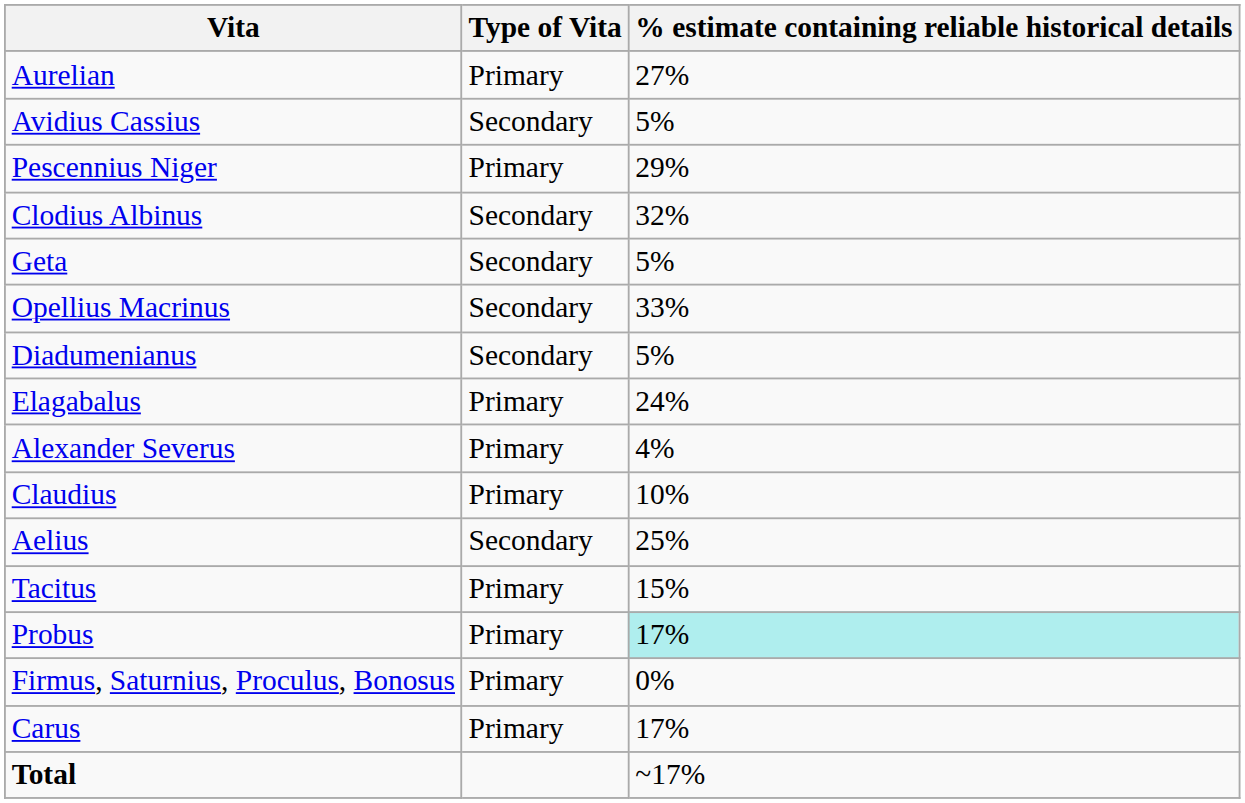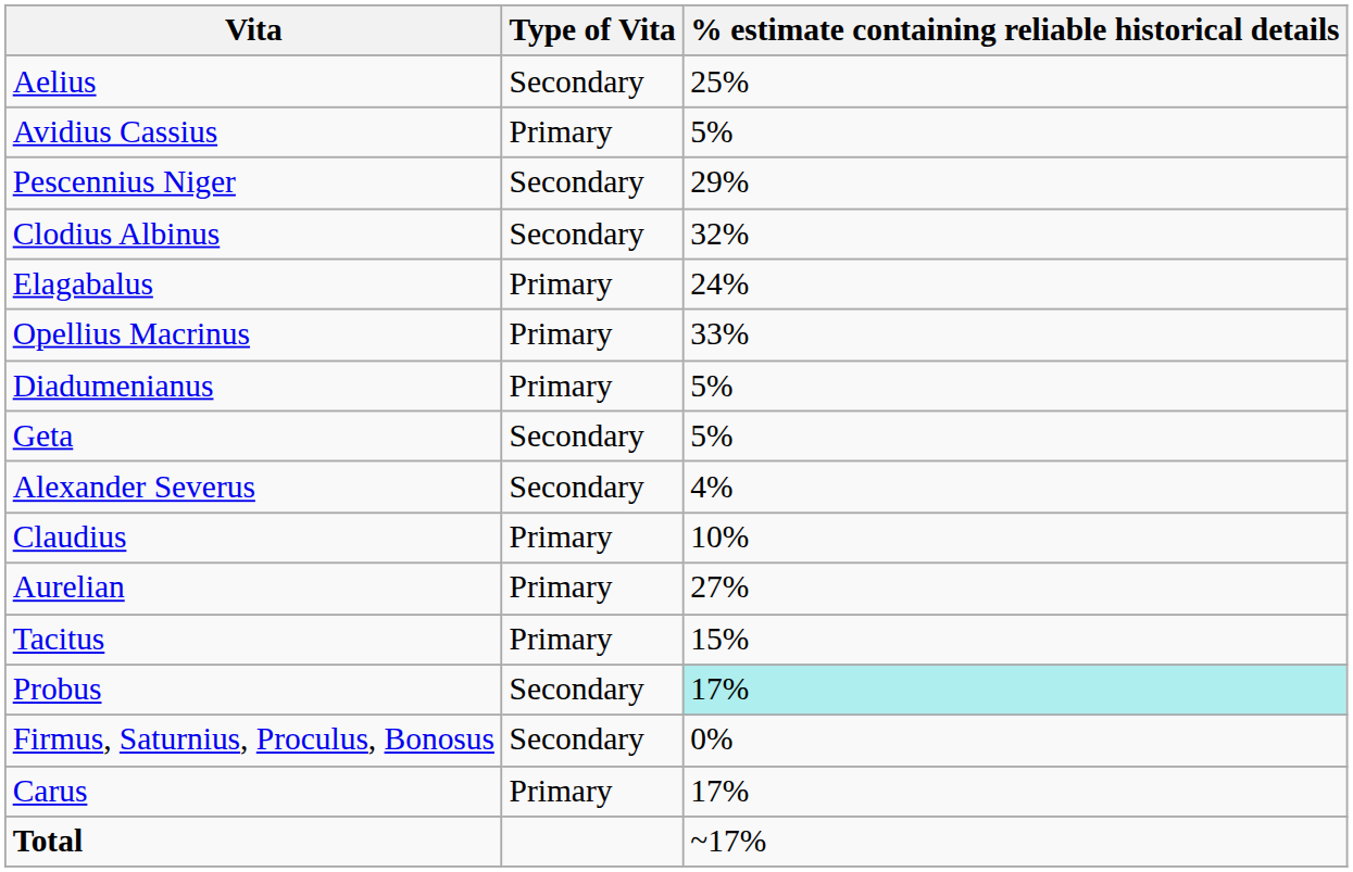 <table class=wikitable>
 <tr>
 <th>Vita</th>
 <th>Type of Vita</th>
 <th>% estimate containing reliable historical details</th>
 </tr>
 <tr>
-<td><a href='#'>Aurelian</a></td>
-<td>Primary</td>
-<td>27%</td>
+<td><a href='#'>Aelius</a></td>
+<td>Secondary</td>
+<td>25%</td>
 </tr>
 <tr>
 <td><a href='#'>Avidius Cassius</a></td>
-<td>Secondary</td>
+<td>Primary</td>
 <td>5%</td>
 </tr>
 <tr>
 <td><a href='#'>Pescennius Niger</a></td>
-<td>Primary</td>
+<td>Secondary</td>
 <td>29%</td>
 </tr>
 <tr>
 <td><a href='#'>Clodius Albinus</a></td>
 <td>Secondary</td>
 <td>32%</td>
 </tr>
 <tr>
+<td><a href='#'>Elagabalus</a></td>
+<td>Primary</td>
+<td>24%</td>
+</tr>
+<tr>
+<td><a href='#'>Opellius Macrinus</a></td>
+<td>Primary</td>
+<td>33%</td>
+</tr>
+<tr>
+<td><a href='#'>Diadumenianus</a></td>
+<td>Primary</td>
+<td>5%</td>
+</tr>
+<tr>
 <td><a href='#'>Geta</a></td>
 <td>Secondary</td>
 <td>5%</td>
 </tr>
 <tr>
-<td><a href='#'>Opellius Macrinus</a></td>
+<td><a href='#'>Alexander Severus</a></td>
 <td>Secondary</td>
-<td>33%</td>
-</tr>
-<tr>
-<td><a href='#'>Diadumenianus</a></td>
-<td>Secondary</td>
-<td>5%</td>
-</tr>
-<tr>
-<td><a href='#'>Elagabalus</a></td>
-<td>Primary</td>
-<td>24%</td>
-</tr>
-<tr>
-<td><a href='#'>Alexander Severus</a></td>
-<td>Primary</td>
 <td>4%</td>
 </tr>
 <tr>
 <td><a href='#'>Claudius</a></td>
 <td>Primary</td>
 <td>10%</td>
 </tr>
 <tr>
-<td><a href='#'>Aelius</a></td>
-<td>Secondary</td>
-<td>25%</td>
+<td><a href='#'>Aurelian</a></td>
+<td>Primary</td>
+<td>27%</td>
 </tr>
 <tr>
 <td><a href='#'>Tacitus</a></td>
 <td>Primary</td>
 <td>15%</td>
 </tr>
 <tr>
 <td><a href='#'>Probus</a></td>
-<td>Primary</td>
+<td>Secondary</td>
 <td style="background: paleturquoise;">17%</td>
 </tr>
 <tr>
 <td><a href='#'>Firmus</a>, <a href='#'>Saturnius</a>, <a href='#'>Proculus</a>, <a href='#'>Bonosus</a></td>
-<td>Primary</td>
+<td>Secondary</td>
 <td>0%</td>
 </tr>
 <tr>
 <td><a href='#'>Carus</a></td>
 <td>Primary</td>
 <td>17%</td>
 </tr>
 <tr>
 <td><strong>Total</strong></td>
 <td></td>
 <td>~17%</td>
 </tr>
 </table>
